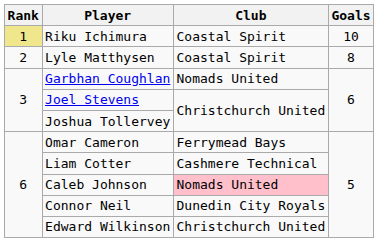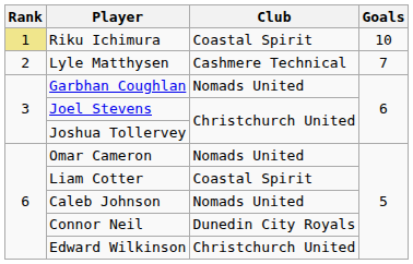 <table class="wikitable" style="text-align:center">
 <tr>
 <th>Rank</th>
 <th>Player</th>
 <th>Club</th>
 <th>Goals</th>
 </tr>
 <tr>
 <td style="background: khaki;">1</td>
 <td align=left>Riku Ichimura</td>
 <td align=left>Coastal Spirit</td>
 <td>10</td>
 </tr>
 <tr>
 <td>2</td>
 <td align=left>Lyle Matthysen</td>
-<td align=left>Coastal Spirit</td>
-<td>8</td>
+<td align=left>Cashmere Technical</td>
+<td>7</td>
 </tr>
 <tr>
 <td rowspan=3>3</td>
 <td align=left><a href='#'>Garbhan Coughlan</a></td>
 <td align=left>Nomads United</td>
 <td rowspan=3>6</td>
 </tr>
 <tr>
 <td align=left><a href='#'>Joel Stevens</a></td>
 <td align=left rowspan=2>Christchurch United</td>
 </tr>
 <tr>
 <td align=left>Joshua Tollervey</td>
 </tr>
 <tr>
 <td rowspan=5>6</td>
 <td align=left>Omar Cameron</td>
-<td align=left>Ferrymead Bays</td>
+<td align=left>Nomads United</td>
 <td rowspan=5>5</td>
 </tr>
 <tr>
 <td align=left>Liam Cotter</td>
-<td align=left>Cashmere Technical</td>
+<td align=left>Coastal Spirit</td>
 </tr>
 <tr>
 <td align=left>Caleb Johnson</td>
-<td align=left style="background: pink;">Nomads United</td>
+<td align=left>Nomads United</td>
 </tr>
 <tr>
 <td align=left>Connor Neil</td>
 <td align=left>Dunedin City Royals</td>
 </tr>
 <tr>
 <td align=left>Edward Wilkinson</td>
 <td align=left>Christchurch United<br></td>
 </tr>
 </table>
